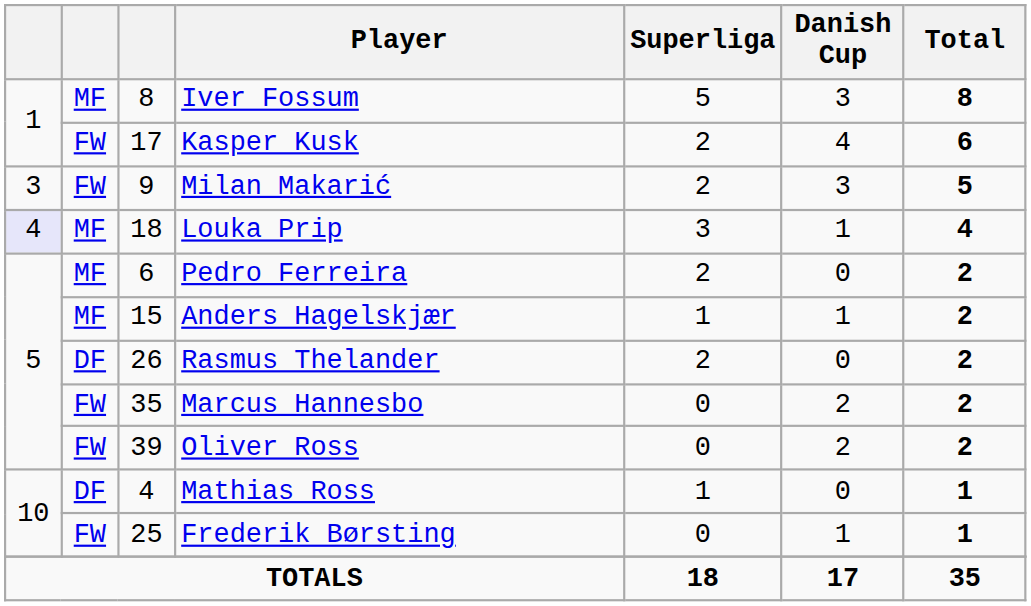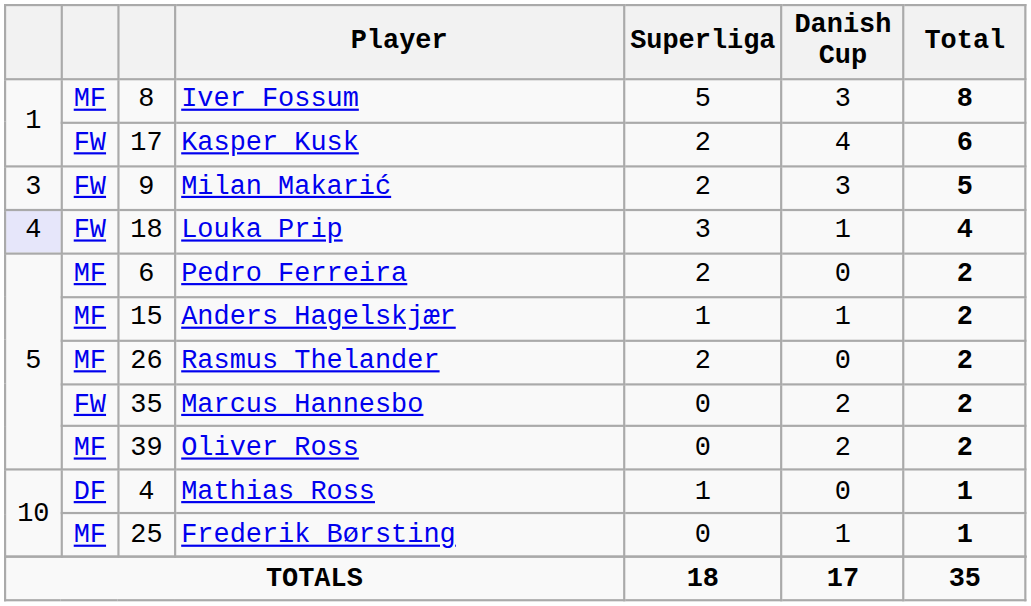 <table class="wikitable sortable" style="font-size: 95%; text-align: center;">
 <tr>
 <th width=20></th>
 <th width=20></th>
 <th width=20></th>
 <th width=200>Player</th>
 <th width=50>Superliga</th>
 <th width=50>Danish Cup</th>
 <th width=50>Total</th>
 </tr>
 <tr>
 <td rowspan=2>1</td>
 <td><a href='#'>MF</a></td>
 <td>8</td>
 <td align=left> <a href='#'>Iver Fossum</a></td>
 <td>5</td>
 <td>3</td>
 <td><strong>8</strong></td>
 </tr>
 <tr>
 <td><a href='#'>FW</a></td>
 <td>17</td>
 <td align=left> <a href='#'>Kasper Kusk</a></td>
 <td>2</td>
 <td>4</td>
 <td><strong>6</strong></td>
 </tr>
 <tr>
 <td rowspan=1>3</td>
 <td><a href='#'>FW</a></td>
 <td>9</td>
 <td align=left> <a href='#'>Milan Makarić</a></td>
 <td>2</td>
 <td>3</td>
 <td><strong>5</strong></td>
 </tr>
 <tr>
 <td rowspan=1 style="background: lavender;">4</td>
-<td><a href='#'>MF</a></td>
+<td><a href='#'>FW</a></td>
 <td>18</td>
 <td align=left> <a href='#'>Louka Prip</a></td>
 <td>3</td>
 <td>1</td>
 <td><strong>4</strong></td>
 </tr>
 <tr>
 <td rowspan=5>5</td>
 <td><a href='#'>MF</a></td>
 <td>6</td>
 <td align=left> <a href='#'>Pedro Ferreira</a></td>
 <td>2</td>
 <td>0</td>
 <td><strong>2</strong></td>
 </tr>
 <tr>
 <td><a href='#'>MF</a></td>
 <td>15</td>
 <td align=left> <a href='#'>Anders Hagelskjær</a></td>
 <td>1</td>
 <td>1</td>
 <td><strong>2</strong></td>
 </tr>
 <tr>
-<td><a href='#'>DF</a></td>
+<td><a href='#'>MF</a></td>
 <td>26</td>
 <td align=left> <a href='#'>Rasmus Thelander</a></td>
 <td>2</td>
 <td>0</td>
 <td><strong>2</strong></td>
 </tr>
 <tr>
 <td><a href='#'>FW</a></td>
 <td>35</td>
 <td align=left> <a href='#'>Marcus Hannesbo</a></td>
 <td>0</td>
 <td>2</td>
 <td><strong>2</strong></td>
 </tr>
 <tr>
-<td><a href='#'>FW</a></td>
+<td><a href='#'>MF</a></td>
 <td>39</td>
 <td align=left> <a href='#'>Oliver Ross</a></td>
 <td>0</td>
 <td>2</td>
 <td><strong>2</strong></td>
 </tr>
 <tr>
 <td rowspan=2>10</td>
 <td><a href='#'>DF</a></td>
 <td>4</td>
 <td align=left> <a href='#'>Mathias Ross</a></td>
 <td>1</td>
 <td>0</td>
 <td><strong>1</strong></td>
 </tr>
 <tr>
-<td><a href='#'>FW</a></td>
+<td><a href='#'>MF</a></td>
 <td>25</td>
 <td align=left> <a href='#'>Frederik Børsting</a></td>
 <td>0</td>
 <td>1</td>
 <td><strong>1</strong></td>
 </tr>
 <tr>
 </tr>
 <tr>
 <td colspan="4"><strong>TOTALS</strong></td>
 <td><strong>18</strong></td>
 <td><strong>17</strong></td>
 <td><strong>35</strong></td>
 </tr>
 </table>
